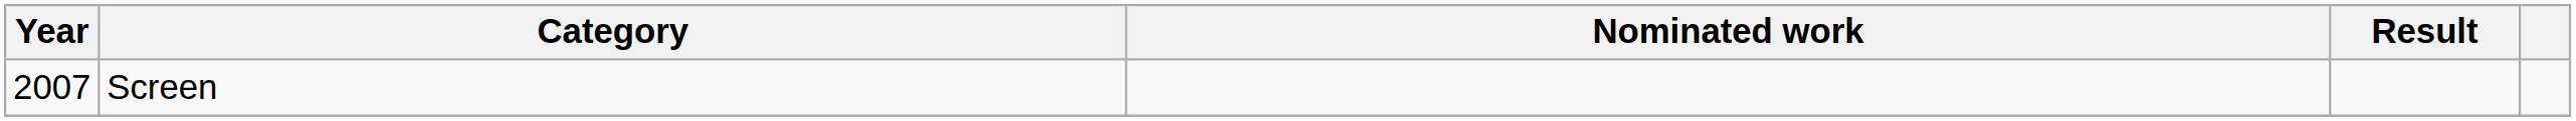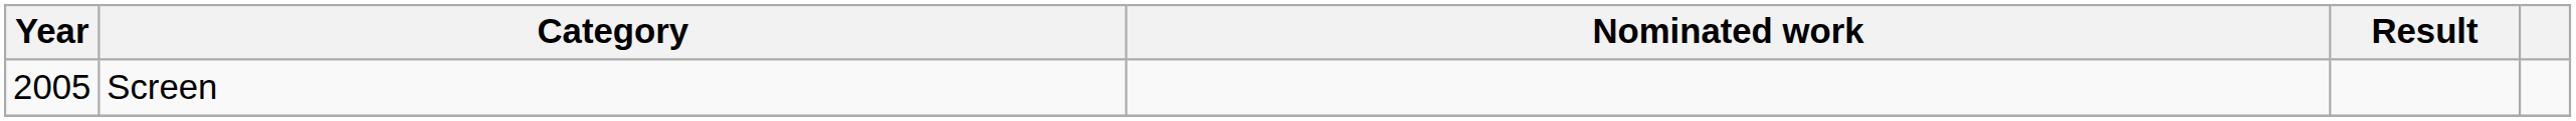 <table class=wikitable>
 <tr>
 <th scope="col" style="width:1em;">Year</th>
 <th scope="col" style="width:29em;">Category</th>
 <th scope="col" style="width:34em;">Nominated work</th>
 <th scope="col" style="width:5em;">Result</th>
 <th scope="col" style="width:1em;"></th>
 </tr>
 <tr>
-<td>2007</td>
+<td>2005</td>
 <td>Screen</td>
 <td></td>
 <td></td>
 <td></td>
 </tr>
 <tr>
 </tr>
 </table>
